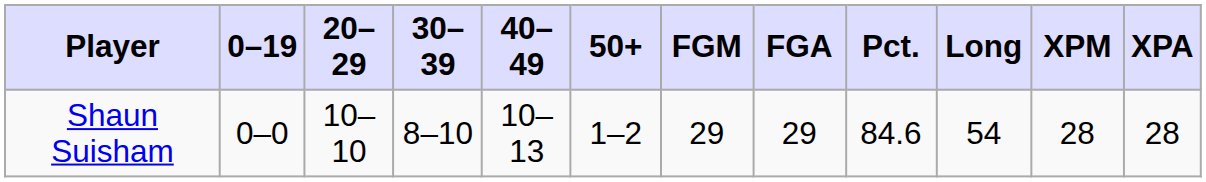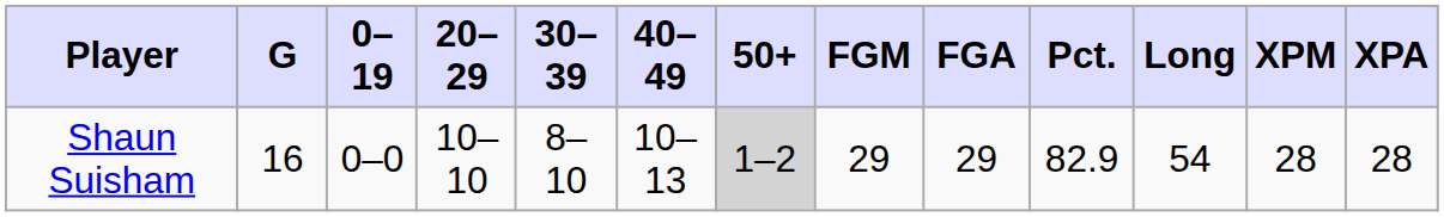 <table class="wikitable">
 <tr>
 <th style="background:#ddf; width:20%;">Player</th>
+<th style="background:#ddf; width:8%;">G</th>
 <th style="background:#ddf; width:8%;">0–19</th>
 <th style="background:#ddf; width:8%;">20–29</th>
 <th style="background:#ddf; width:8%;">30–39</th>
 <th style="background:#ddf; width:8%;">40–49</th>
 <th style="background:#ddf; width:8%;">50+</th>
 <th style="background:#ddf; width:8%;">FGM</th>
 <th style="background:#ddf; width:8%;">FGA</th>
 <th style="background:#ddf; width:8%;">Pct.</th>
 <th style="background:#ddf; width:8%;">Long</th>
 <th style="background:#ddf; width:8%;">XPM</th>
 <th style="background:#ddf; width:8%;">XPA</th>
 </tr>
 <tr style="text-align:center;">
 <td><a href='#'>Shaun Suisham</a></td>
+<td>16</td>
 <td>0–0</td>
 <td>10–10</td>
 <td>8–10</td>
 <td>10–13</td>
-<td>1–2</td>
+<td style="background: lightgrey;">1–2</td>
 <td>29</td>
 <td>29</td>
-<td>84.6</td>
+<td>82.9</td>
 <td>54</td>
 <td>28</td>
 <td>28</td>
 </tr>
 </table>
